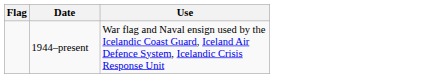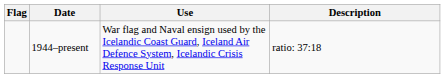 <table class="wikitable" style="background: #f9f9f9; border">
 <tr bgcolor="#efefef">
 <th>Flag</th>
 <th width="100">Date</th>
 <th width="250">Use</th>
+<th width="250">Description</th>
 </tr>
 <tr>
 <td></td>
 <td>1944–present</td>
 <td>War flag and Naval ensign used by the <a href='#'>Icelandic Coast Guard</a>, <a href='#'>Iceland Air Defence System</a>, <a href='#'>Icelandic Crisis Response Unit</a></td>
+<td>ratio: 37:18</td>
 </tr>
 </table>
